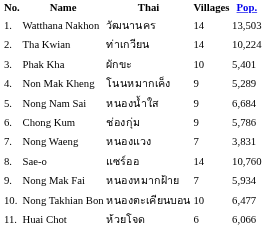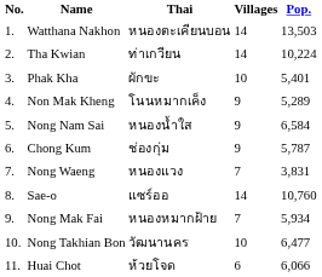 <table>
 <tr>
 <th>No.</th>
 <th>Name</th>
 <th>Thai</th>
 <th>Villages</th>
 <th><a href='#'>Pop.</a></th>
 </tr>
 <tr>
 <td>1.</td>
 <td>Watthana Nakhon</td>
-<td>วัฒนานคร</td>
+<td>หนองตะเคียนบอน</td>
 <td>14</td>
 <td>13,503</td>
 </tr>
 <tr>
 <td>2.</td>
 <td>Tha Kwian</td>
 <td>ท่าเกวียน</td>
 <td>14</td>
 <td>10,224</td>
 </tr>
 <tr>
 <td>3.</td>
 <td>Phak Kha</td>
 <td>ผักขะ</td>
 <td>10</td>
 <td>5,401</td>
 </tr>
 <tr>
 <td>4.</td>
 <td>Non Mak Kheng</td>
 <td>โนนหมากเค็ง</td>
 <td>9</td>
 <td>5,289</td>
 </tr>
 <tr>
 <td>5.</td>
 <td>Nong Nam Sai</td>
 <td>หนองน้ำใส</td>
 <td>9</td>
-<td>6,684</td>
+<td>6,584</td>
 </tr>
 <tr>
 <td>6.</td>
 <td>Chong Kum</td>
 <td>ช่องกุ่ม</td>
 <td>9</td>
-<td>5,786</td>
+<td>5,787</td>
 </tr>
 <tr>
 <td>7.</td>
 <td>Nong Waeng</td>
 <td>หนองแวง</td>
 <td>7</td>
 <td>3,831</td>
 </tr>
 <tr>
 <td>8.</td>
 <td>Sae-o</td>
 <td>แซร์ออ</td>
 <td>14</td>
 <td>10,760</td>
 </tr>
 <tr>
 <td>9.</td>
 <td>Nong Mak Fai</td>
 <td>หนองหมากฝ้าย</td>
 <td>7</td>
 <td>5,934</td>
 </tr>
 <tr>
 <td>10.</td>
 <td>Nong Takhian Bon</td>
-<td>หนองตะเคียนบอน</td>
+<td>วัฒนานคร</td>
 <td>10</td>
 <td>6,477</td>
 </tr>
 <tr>
 <td>11.</td>
 <td>Huai Chot</td>
 <td>ห้วยโจด</td>
 <td>6</td>
 <td>6,066</td>
 </tr>
 </table>
